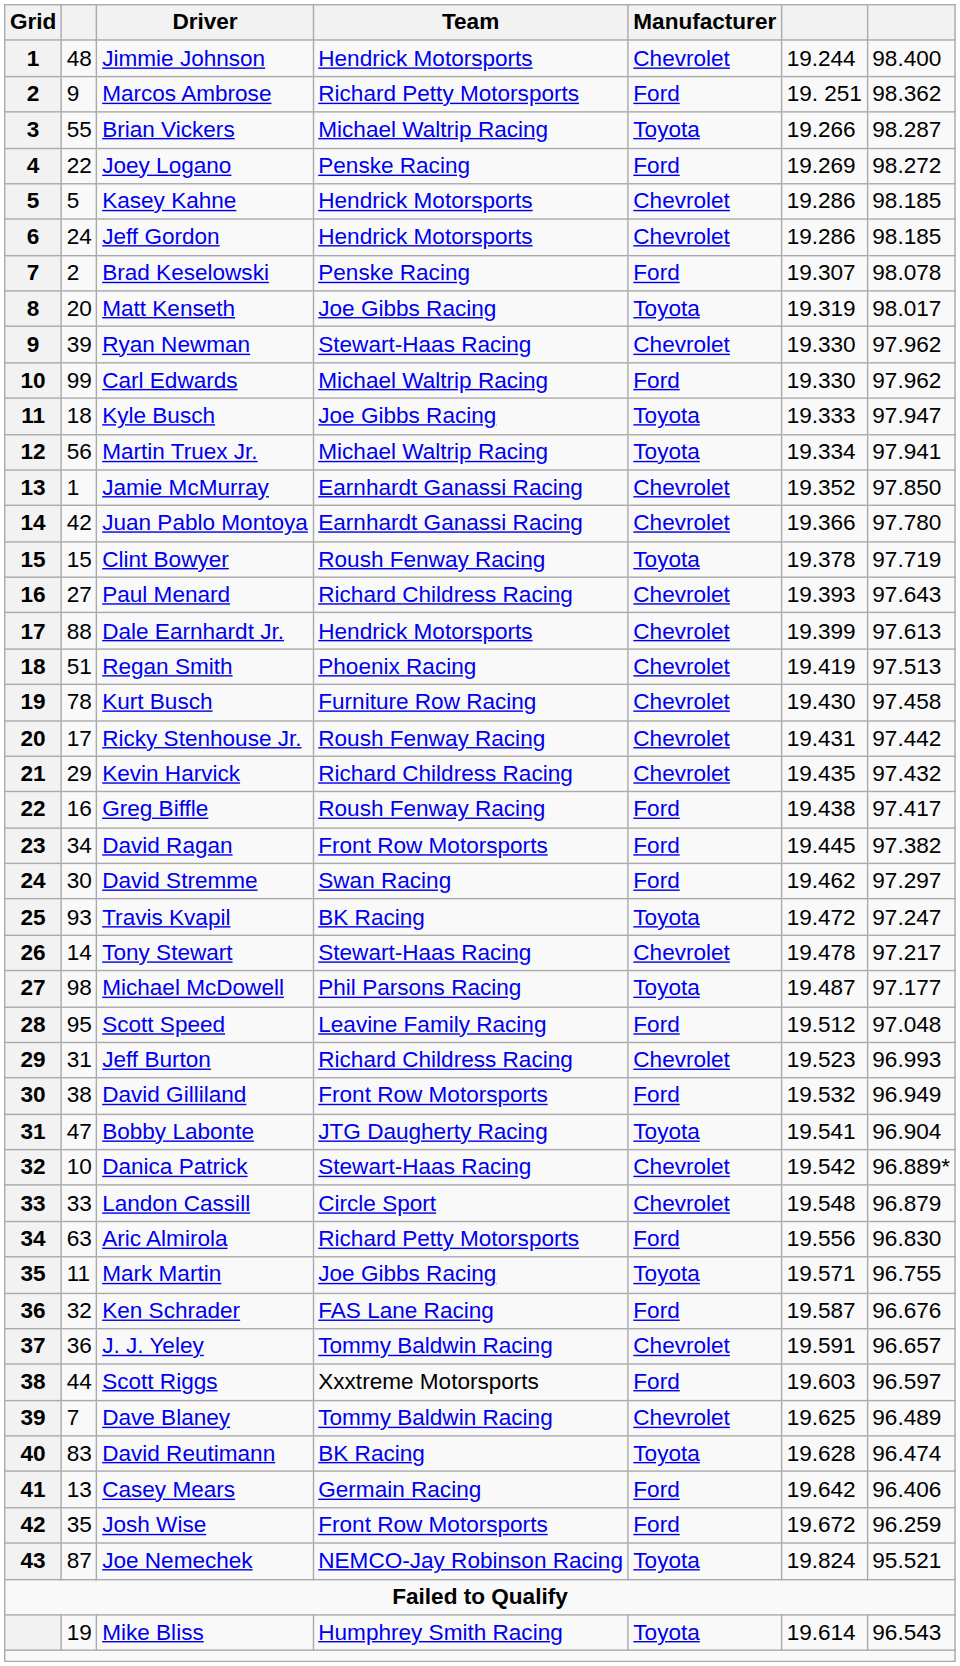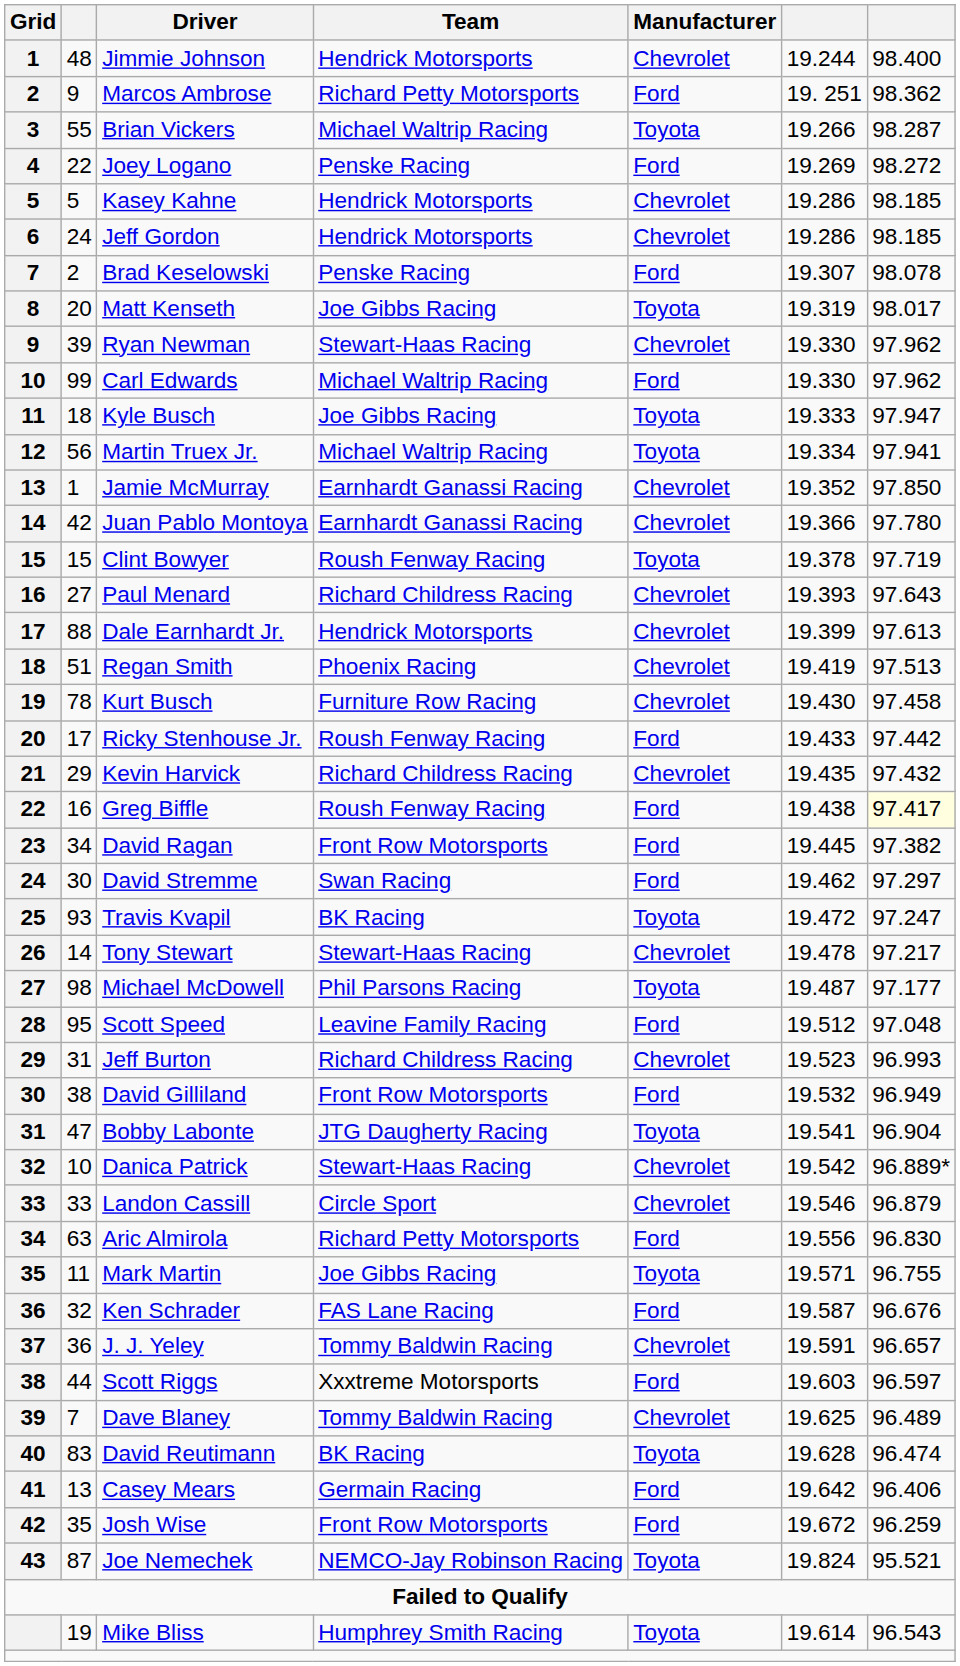 <table class="wikitable">
 <tr>
 <th>Grid</th>
 <th></th>
 <th>Driver</th>
 <th>Team</th>
 <th>Manufacturer</th>
 <th></th>
 <th></th>
 </tr>
 <tr>
 <th>1</th>
 <td>48</td>
 <td><a href='#'>Jimmie Johnson</a></td>
 <td><a href='#'>Hendrick Motorsports</a></td>
 <td><a href='#'>Chevrolet</a></td>
 <td>19.244</td>
 <td>98.400</td>
 </tr>
 <tr>
 <th>2</th>
 <td>9</td>
 <td><a href='#'>Marcos Ambrose</a></td>
 <td><a href='#'>Richard Petty Motorsports</a></td>
 <td><a href='#'>Ford</a></td>
 <td>19. 251</td>
 <td>98.362</td>
 </tr>
 <tr>
 <th>3</th>
 <td>55</td>
 <td><a href='#'>Brian Vickers</a></td>
 <td><a href='#'>Michael Waltrip Racing</a></td>
 <td><a href='#'>Toyota</a></td>
 <td>19.266</td>
 <td>98.287</td>
 </tr>
 <tr>
 <th>4</th>
 <td>22</td>
 <td><a href='#'>Joey Logano</a></td>
 <td><a href='#'>Penske Racing</a></td>
 <td><a href='#'>Ford</a></td>
 <td>19.269</td>
 <td>98.272</td>
 </tr>
 <tr>
 <th>5</th>
 <td>5</td>
 <td><a href='#'>Kasey Kahne</a></td>
 <td><a href='#'>Hendrick Motorsports</a></td>
 <td><a href='#'>Chevrolet</a></td>
 <td>19.286</td>
 <td>98.185</td>
 </tr>
 <tr>
 <th>6</th>
 <td>24</td>
 <td><a href='#'>Jeff Gordon</a></td>
 <td><a href='#'>Hendrick Motorsports</a></td>
 <td><a href='#'>Chevrolet</a></td>
 <td>19.286</td>
 <td>98.185</td>
 </tr>
 <tr>
 <th>7</th>
 <td>2</td>
 <td><a href='#'>Brad Keselowski</a></td>
 <td><a href='#'>Penske Racing</a></td>
 <td><a href='#'>Ford</a></td>
 <td>19.307</td>
 <td>98.078</td>
 </tr>
 <tr>
 <th>8</th>
 <td>20</td>
 <td><a href='#'>Matt Kenseth</a></td>
 <td><a href='#'>Joe Gibbs Racing</a></td>
 <td><a href='#'>Toyota</a></td>
 <td>19.319</td>
 <td>98.017</td>
 </tr>
 <tr>
 <th>9</th>
 <td>39</td>
 <td><a href='#'>Ryan Newman</a></td>
 <td><a href='#'>Stewart-Haas Racing</a></td>
 <td><a href='#'>Chevrolet</a></td>
 <td>19.330</td>
 <td>97.962</td>
 </tr>
 <tr>
 <th>10</th>
 <td>99</td>
 <td><a href='#'>Carl Edwards</a></td>
 <td><a href='#'>Michael Waltrip Racing</a></td>
 <td><a href='#'>Ford</a></td>
 <td>19.330</td>
 <td>97.962</td>
 </tr>
 <tr>
 <th>11</th>
 <td>18</td>
 <td><a href='#'>Kyle Busch</a></td>
 <td><a href='#'>Joe Gibbs Racing</a></td>
 <td><a href='#'>Toyota</a></td>
 <td>19.333</td>
 <td>97.947</td>
 </tr>
 <tr>
 <th>12</th>
 <td>56</td>
 <td><a href='#'>Martin Truex Jr.</a></td>
 <td><a href='#'>Michael Waltrip Racing</a></td>
 <td><a href='#'>Toyota</a></td>
 <td>19.334</td>
 <td>97.941</td>
 </tr>
 <tr>
 <th>13</th>
 <td>1</td>
 <td><a href='#'>Jamie McMurray</a></td>
 <td><a href='#'>Earnhardt Ganassi Racing</a></td>
 <td><a href='#'>Chevrolet</a></td>
 <td>19.352</td>
 <td>97.850</td>
 </tr>
 <tr>
 <th>14</th>
 <td>42</td>
 <td><a href='#'>Juan Pablo Montoya</a></td>
 <td><a href='#'>Earnhardt Ganassi Racing</a></td>
 <td><a href='#'>Chevrolet</a></td>
 <td>19.366</td>
 <td>97.780</td>
 </tr>
 <tr>
 <th>15</th>
 <td>15</td>
 <td><a href='#'>Clint Bowyer</a></td>
 <td><a href='#'>Roush Fenway Racing</a></td>
 <td><a href='#'>Toyota</a></td>
 <td>19.378</td>
 <td>97.719</td>
 </tr>
 <tr>
 <th>16</th>
 <td>27</td>
 <td><a href='#'>Paul Menard</a></td>
 <td><a href='#'>Richard Childress Racing</a></td>
 <td><a href='#'>Chevrolet</a></td>
 <td>19.393</td>
 <td>97.643</td>
 </tr>
 <tr>
 <th>17</th>
 <td>88</td>
 <td><a href='#'>Dale Earnhardt Jr.</a></td>
 <td><a href='#'>Hendrick Motorsports</a></td>
 <td><a href='#'>Chevrolet</a></td>
 <td>19.399</td>
 <td>97.613</td>
 </tr>
 <tr>
 <th>18</th>
 <td>51</td>
 <td><a href='#'>Regan Smith</a></td>
 <td><a href='#'>Phoenix Racing</a></td>
 <td><a href='#'>Chevrolet</a></td>
 <td>19.419</td>
 <td>97.513</td>
 </tr>
 <tr>
 <th>19</th>
 <td>78</td>
 <td><a href='#'>Kurt Busch</a></td>
 <td><a href='#'>Furniture Row Racing</a></td>
 <td><a href='#'>Chevrolet</a></td>
 <td>19.430</td>
 <td>97.458</td>
 </tr>
 <tr>
 <th>20</th>
 <td>17</td>
 <td><a href='#'>Ricky Stenhouse Jr.</a></td>
 <td><a href='#'>Roush Fenway Racing</a></td>
-<td><a href='#'>Chevrolet</a></td>
-<td>19.431</td>
+<td><a href='#'>Ford</a></td>
+<td>19.433</td>
 <td>97.442</td>
 </tr>
 <tr>
 <th>21</th>
 <td>29</td>
 <td><a href='#'>Kevin Harvick</a></td>
 <td><a href='#'>Richard Childress Racing</a></td>
 <td><a href='#'>Chevrolet</a></td>
 <td>19.435</td>
 <td>97.432</td>
 </tr>
 <tr>
 <th>22</th>
 <td>16</td>
 <td><a href='#'>Greg Biffle</a></td>
 <td><a href='#'>Roush Fenway Racing</a></td>
 <td><a href='#'>Ford</a></td>
 <td>19.438</td>
-<td>97.417</td>
+<td style="background: lightyellow;">97.417</td>
 </tr>
 <tr>
 <th>23</th>
 <td>34</td>
 <td><a href='#'>David Ragan</a></td>
 <td><a href='#'>Front Row Motorsports</a></td>
 <td><a href='#'>Ford</a></td>
 <td>19.445</td>
 <td>97.382</td>
 </tr>
 <tr>
 <th>24</th>
 <td>30</td>
 <td><a href='#'>David Stremme</a></td>
 <td><a href='#'>Swan Racing</a></td>
 <td><a href='#'>Ford</a></td>
 <td>19.462</td>
 <td>97.297</td>
 </tr>
 <tr>
 <th>25</th>
 <td>93</td>
 <td><a href='#'>Travis Kvapil</a></td>
 <td><a href='#'>BK Racing</a></td>
 <td><a href='#'>Toyota</a></td>
 <td>19.472</td>
 <td>97.247</td>
 </tr>
 <tr>
 <th>26</th>
 <td>14</td>
 <td><a href='#'>Tony Stewart</a></td>
 <td><a href='#'>Stewart-Haas Racing</a></td>
 <td><a href='#'>Chevrolet</a></td>
 <td>19.478</td>
 <td>97.217</td>
 </tr>
 <tr>
 <th>27</th>
 <td>98</td>
 <td><a href='#'>Michael McDowell</a></td>
 <td><a href='#'>Phil Parsons Racing</a></td>
 <td><a href='#'>Toyota</a></td>
 <td>19.487</td>
 <td>97.177</td>
 </tr>
 <tr>
 <th>28</th>
 <td>95</td>
 <td><a href='#'>Scott Speed</a></td>
 <td><a href='#'>Leavine Family Racing</a></td>
 <td><a href='#'>Ford</a></td>
 <td>19.512</td>
 <td>97.048</td>
 </tr>
 <tr>
 <th>29</th>
 <td>31</td>
 <td><a href='#'>Jeff Burton</a></td>
 <td><a href='#'>Richard Childress Racing</a></td>
 <td><a href='#'>Chevrolet</a></td>
 <td>19.523</td>
 <td>96.993</td>
 </tr>
 <tr>
 <th>30</th>
 <td>38</td>
 <td><a href='#'>David Gilliland</a></td>
 <td><a href='#'>Front Row Motorsports</a></td>
 <td><a href='#'>Ford</a></td>
 <td>19.532</td>
 <td>96.949</td>
 </tr>
 <tr>
 <th>31</th>
 <td>47</td>
 <td><a href='#'>Bobby Labonte</a></td>
 <td><a href='#'>JTG Daugherty Racing</a></td>
 <td><a href='#'>Toyota</a></td>
 <td>19.541</td>
 <td>96.904</td>
 </tr>
 <tr>
 <th>32</th>
 <td>10</td>
 <td><a href='#'>Danica Patrick</a></td>
 <td><a href='#'>Stewart-Haas Racing</a></td>
 <td><a href='#'>Chevrolet</a></td>
 <td>19.542</td>
 <td>96.889*</td>
 </tr>
 <tr>
 <th>33</th>
 <td>33</td>
 <td><a href='#'>Landon Cassill</a></td>
 <td><a href='#'>Circle Sport</a></td>
 <td><a href='#'>Chevrolet</a></td>
-<td>19.548</td>
+<td>19.546</td>
 <td>96.879</td>
 </tr>
 <tr>
 <th>34</th>
 <td>63</td>
 <td><a href='#'>Aric Almirola</a></td>
 <td><a href='#'>Richard Petty Motorsports</a></td>
 <td><a href='#'>Ford</a></td>
 <td>19.556</td>
 <td>96.830</td>
 </tr>
 <tr>
 <th>35</th>
 <td>11</td>
 <td><a href='#'>Mark Martin</a></td>
 <td><a href='#'>Joe Gibbs Racing</a></td>
 <td><a href='#'>Toyota</a></td>
 <td>19.571</td>
 <td>96.755</td>
 </tr>
 <tr>
 <th>36</th>
 <td>32</td>
 <td><a href='#'>Ken Schrader</a></td>
 <td><a href='#'>FAS Lane Racing</a></td>
 <td><a href='#'>Ford</a></td>
 <td>19.587</td>
 <td>96.676</td>
 </tr>
 <tr>
 <th>37</th>
 <td>36</td>
 <td><a href='#'>J. J. Yeley</a></td>
 <td><a href='#'>Tommy Baldwin Racing</a></td>
 <td><a href='#'>Chevrolet</a></td>
 <td>19.591</td>
 <td>96.657</td>
 </tr>
 <tr>
 <th>38</th>
 <td>44</td>
 <td><a href='#'>Scott Riggs</a></td>
 <td>Xxxtreme Motorsports</td>
 <td><a href='#'>Ford</a></td>
 <td>19.603</td>
 <td>96.597</td>
 </tr>
 <tr>
 <th>39</th>
 <td>7</td>
 <td><a href='#'>Dave Blaney</a></td>
 <td><a href='#'>Tommy Baldwin Racing</a></td>
 <td><a href='#'>Chevrolet</a></td>
 <td>19.625</td>
 <td>96.489</td>
 </tr>
 <tr>
 <th>40</th>
 <td>83</td>
 <td><a href='#'>David Reutimann</a></td>
 <td><a href='#'>BK Racing</a></td>
 <td><a href='#'>Toyota</a></td>
 <td>19.628</td>
 <td>96.474</td>
 </tr>
 <tr>
 <th>41</th>
 <td>13</td>
 <td><a href='#'>Casey Mears</a></td>
 <td><a href='#'>Germain Racing</a></td>
 <td><a href='#'>Ford</a></td>
 <td>19.642</td>
 <td>96.406</td>
 </tr>
 <tr>
 <th>42</th>
 <td>35</td>
 <td><a href='#'>Josh Wise</a></td>
 <td><a href='#'>Front Row Motorsports</a></td>
 <td><a href='#'>Ford</a></td>
 <td>19.672</td>
 <td>96.259</td>
 </tr>
 <tr>
 <th>43</th>
 <td>87</td>
 <td><a href='#'>Joe Nemechek</a></td>
 <td><a href='#'>NEMCO-Jay Robinson Racing</a></td>
 <td><a href='#'>Toyota</a></td>
 <td>19.824</td>
 <td>95.521</td>
 </tr>
 <tr>
 <td colspan="7" style="text-align:center;"><strong>Failed to Qualify</strong></td>
 </tr>
 <tr>
 <th></th>
 <td>19</td>
 <td><a href='#'>Mike Bliss</a></td>
 <td><a href='#'>Humphrey Smith Racing</a></td>
 <td><a href='#'>Toyota</a></td>
 <td>19.614</td>
 <td>96.543</td>
 </tr>
 <tr>
 <td colspan="8"></td>
 </tr>
 </table>
